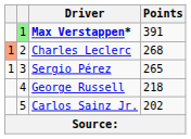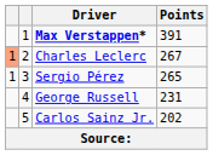 <table class="wikitable" style="font-size: 85%;">
 <tr>
 <th scope="col"></th>
 <th scope="col"></th>
 <th scope="col">Driver</th>
 <th scope="col">Points</th>
 </tr>
 <tr>
 <td align="left"></td>
-<td align="center" style="background: lightgreen;">1</td>
+<td align="center">1</td>
 <td> <strong><a href='#'>Max Verstappen</a>*</strong></td>
 <td align="left">391</td>
 </tr>
 <tr>
 <td align="left" style="background: lightsalmon;"> 1</td>
 <td align="center">2</td>
 <td> <a href='#'>Charles Leclerc</a></td>
-<td align="left">268</td>
+<td align="left">267</td>
 </tr>
 <tr>
 <td align="left"> 1</td>
 <td align="center">3</td>
 <td> <a href='#'>Sergio Pérez</a></td>
 <td align="left">265</td>
 </tr>
 <tr>
 <td align="left"></td>
 <td align="center">4</td>
 <td> <a href='#'>George Russell</a></td>
-<td align="left">218</td>
+<td align="left">231</td>
 </tr>
 <tr>
 <td align="left"></td>
 <td align="center">5</td>
 <td> <a href='#'>Carlos Sainz Jr.</a></td>
 <td align="left">202</td>
 </tr>
 <tr>
 <th colspan=4>Source:</th>
 </tr>
 </table>
